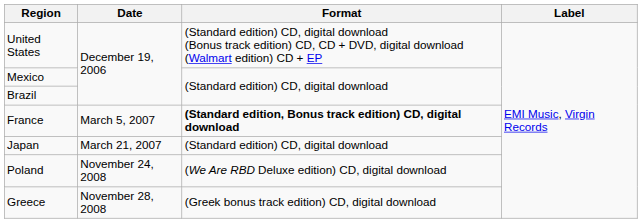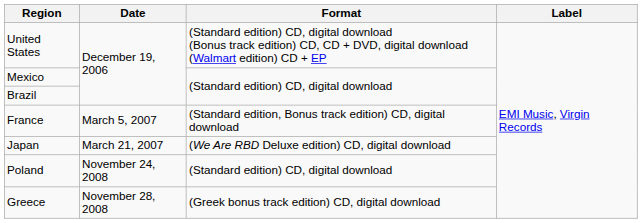 <table class="wikitable">
 <tr>
 <th>Region</th>
 <th>Date</th>
 <th>Format</th>
 <th>Label</th>
 </tr>
 <tr>
 <td>United States</td>
 <td style="text-align:left;" rowspan="3">December 19, 2006</td>
 <td>(Standard edition) CD, digital download<br>(Bonus track edition) CD, CD + DVD, digital download<br>(<a href='#'>Walmart</a> edition) CD + <a href='#'>EP</a></td>
 <td rowspan="7"><a href='#'>EMI Music</a>, <a href='#'>Virgin Records</a></td>
 </tr>
 <tr>
 <td>Mexico</td>
 <td rowspan="2">(Standard edition) CD, digital download</td>
 </tr>
 <tr>
 <td>Brazil</td>
 </tr>
 <tr>
 <td>France</td>
 <td style="text-align:left;">March 5, 2007</td>
-<td><strong>(Standard edition, Bonus track edition) CD, digital download</strong></td>
+<td>(Standard edition, Bonus track edition) CD, digital download</td>
 </tr>
 <tr>
 <td>Japan</td>
 <td style="text-align:left;">March 21, 2007</td>
-<td>(Standard edition) CD, digital download</td>
+<td>(<em>We Are RBD</em> Deluxe edition) CD, digital download</td>
 </tr>
 <tr>
 <td>Poland</td>
 <td style="text-align:left;">November 24, 2008</td>
-<td>(<em>We Are RBD</em> Deluxe edition) CD, digital download</td>
+<td>(Standard edition) CD, digital download</td>
 </tr>
 <tr>
 <td>Greece</td>
 <td style="text-align:left;">November 28, 2008</td>
 <td>(Greek bonus track edition) CD, digital download</td>
 </tr>
 </table>
